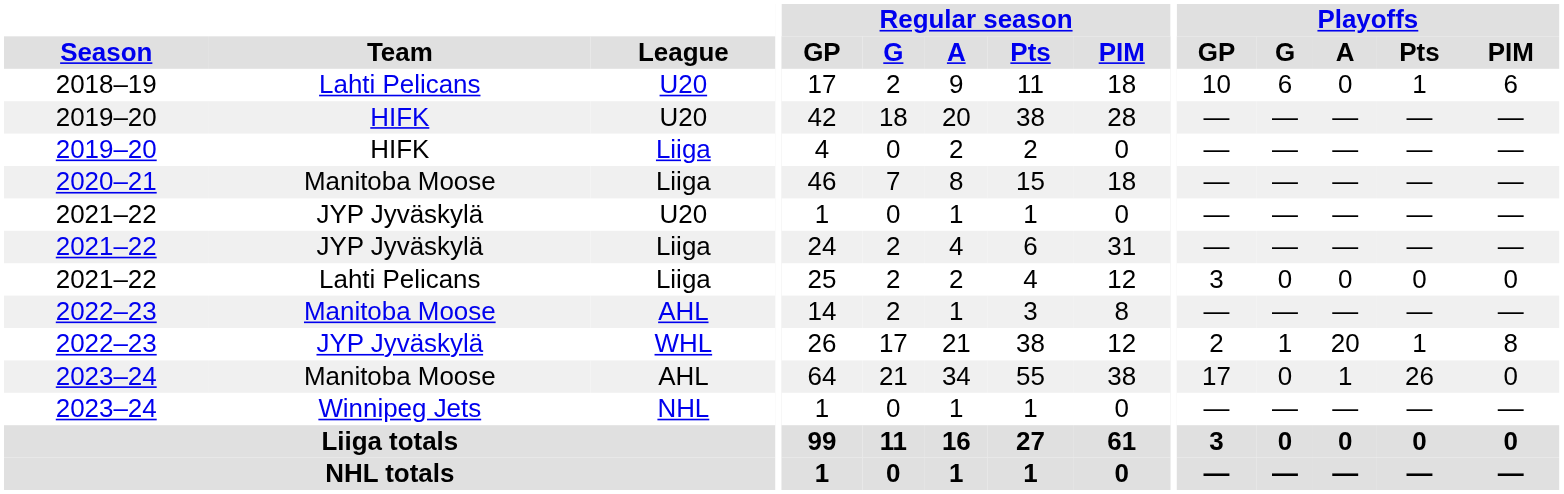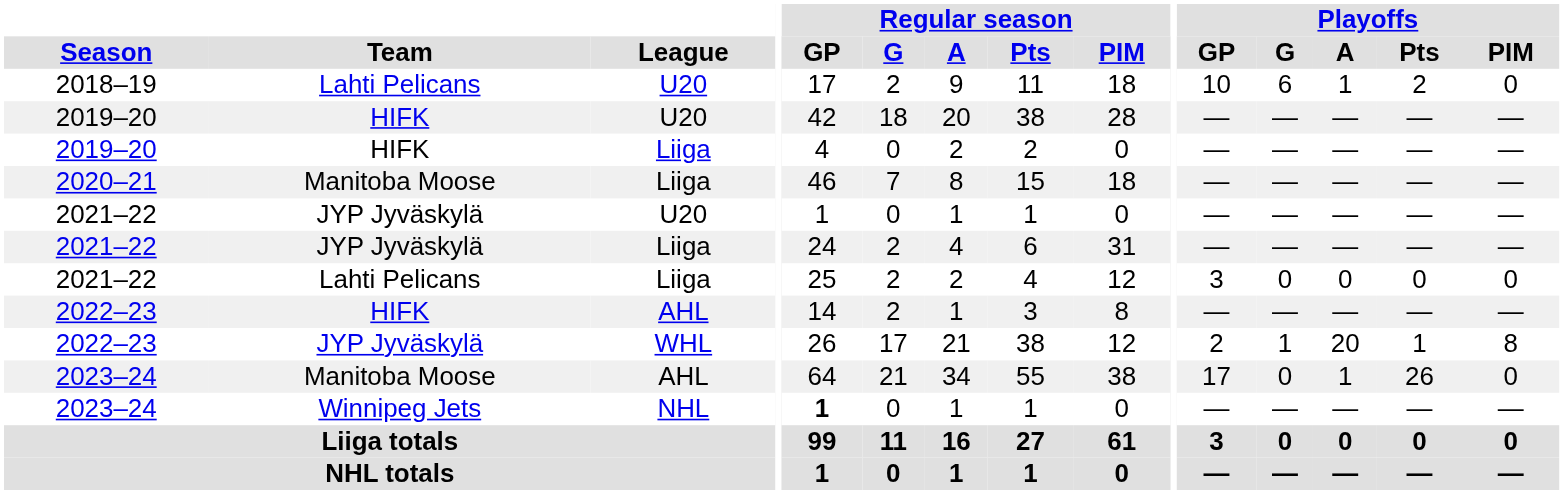 <table border="0" cellpadding="1" cellspacing="0" style="text-align:center; width:60em">
 <tr bgcolor="#e0e0e0">
 <th colspan="3" bgcolor="#ffffff"></th>
 <th rowspan="100" bgcolor="#ffffff"></th>
 <th colspan="5"><a href='#'>Regular season</a></th>
 <th rowspan="100" bgcolor="#ffffff"></th>
 <th colspan="5"><a href='#'>Playoffs</a></th>
 </tr>
 <tr bgcolor="#e0e0e0">
 <th><a href='#'>Season</a></th>
 <th>Team</th>
 <th>League</th>
 <th>GP</th>
 <th><a href='#'>G</a></th>
 <th><a href='#'>A</a></th>
 <th><a href='#'>Pts</a></th>
 <th><a href='#'>PIM</a></th>
 <th>GP</th>
 <th>G</th>
 <th>A</th>
 <th>Pts</th>
 <th>PIM</th>
 </tr>
 <tr>
 <td>2018–19</td>
 <td><a href='#'>Lahti Pelicans</a></td>
 <td><a href='#'>U20</a></td>
 <td>17</td>
 <td>2</td>
 <td>9</td>
 <td>11</td>
 <td>18</td>
 <td>10</td>
 <td>6</td>
+<td>1</td>
+<td>2</td>
 <td>0</td>
-<td>1</td>
-<td>6</td>
 </tr>
 <tr bgcolor="#f0f0f0">
 <td>2019–20</td>
 <td><a href='#'>HIFK</a></td>
 <td>U20</td>
 <td>42</td>
 <td>18</td>
 <td>20</td>
 <td>38</td>
 <td>28</td>
 <td>—</td>
 <td>—</td>
 <td>—</td>
 <td>—</td>
 <td>—</td>
 </tr>
 <tr>
 <td><a href='#'>2019–20</a></td>
 <td>HIFK</td>
 <td><a href='#'>Liiga</a></td>
 <td>4</td>
 <td>0</td>
 <td>2</td>
 <td>2</td>
 <td>0</td>
 <td>—</td>
 <td>—</td>
 <td>—</td>
 <td>—</td>
 <td>—</td>
 </tr>
 <tr bgcolor="#f0f0f0">
 <td><a href='#'>2020–21</a></td>
 <td>Manitoba Moose</td>
 <td>Liiga</td>
 <td>46</td>
 <td>7</td>
 <td>8</td>
 <td>15</td>
 <td>18</td>
 <td>—</td>
 <td>—</td>
 <td>—</td>
 <td>—</td>
 <td>—</td>
 </tr>
 <tr>
 <td>2021–22</td>
 <td>JYP Jyväskylä</td>
 <td>U20</td>
 <td>1</td>
 <td>0</td>
 <td>1</td>
 <td>1</td>
 <td>0</td>
 <td>—</td>
 <td>—</td>
 <td>—</td>
 <td>—</td>
 <td>—</td>
 </tr>
 <tr bgcolor="#f0f0f0">
 <td><a href='#'>2021–22</a></td>
 <td>JYP Jyväskylä</td>
 <td>Liiga</td>
 <td>24</td>
 <td>2</td>
 <td>4</td>
 <td>6</td>
 <td>31</td>
 <td>—</td>
 <td>—</td>
 <td>—</td>
 <td>—</td>
 <td>—</td>
 </tr>
 <tr>
 <td>2021–22</td>
 <td>Lahti Pelicans</td>
 <td>Liiga</td>
 <td>25</td>
 <td>2</td>
 <td>2</td>
 <td>4</td>
 <td>12</td>
 <td>3</td>
 <td>0</td>
 <td>0</td>
 <td>0</td>
 <td>0</td>
 </tr>
 <tr bgcolor="#f0f0f0">
 <td><a href='#'>2022–23</a></td>
-<td><a href='#'>Manitoba Moose</a></td>
+<td><a href='#'>HIFK</a></td>
 <td><a href='#'>AHL</a></td>
 <td>14</td>
 <td>2</td>
 <td>1</td>
 <td>3</td>
 <td>8</td>
 <td>—</td>
 <td>—</td>
 <td>—</td>
 <td>—</td>
 <td>—</td>
 </tr>
 <tr>
 <td><a href='#'>2022–23</a></td>
 <td><a href='#'>JYP Jyväskylä</a></td>
 <td><a href='#'>WHL</a></td>
 <td>26</td>
 <td>17</td>
 <td>21</td>
 <td>38</td>
 <td>12</td>
 <td>2</td>
 <td>1</td>
 <td>20</td>
 <td>1</td>
 <td>8</td>
 </tr>
 <tr bgcolor="#f0f0f0">
 <td><a href='#'>2023–24</a></td>
 <td>Manitoba Moose</td>
 <td>AHL</td>
 <td>64</td>
 <td>21</td>
 <td>34</td>
 <td>55</td>
 <td>38</td>
 <td>17</td>
 <td>0</td>
 <td>1</td>
 <td>26</td>
 <td>0</td>
 </tr>
 <tr>
 <td><a href='#'>2023–24</a></td>
 <td><a href='#'>Winnipeg Jets</a></td>
 <td><a href='#'>NHL</a></td>
-<td>1</td>
+<td><strong>1</strong></td>
 <td>0</td>
 <td>1</td>
 <td>1</td>
 <td>0</td>
 <td>—</td>
 <td>—</td>
 <td>—</td>
 <td>—</td>
 <td>—</td>
 </tr>
 <tr bgcolor="#e0e0e0">
 <th colspan="3">Liiga totals</th>
 <th>99</th>
 <th>11</th>
 <th>16</th>
 <th>27</th>
 <th>61</th>
 <th>3</th>
 <th>0</th>
 <th>0</th>
 <th>0</th>
 <th>0</th>
 </tr>
 <tr bgcolor="#e0e0e0">
 <th colspan="3">NHL totals</th>
 <th>1</th>
 <th>0</th>
 <th>1</th>
 <th>1</th>
 <th>0</th>
 <th>—</th>
 <th>—</th>
 <th>—</th>
 <th>—</th>
 <th>—</th>
 </tr>
 </table>
